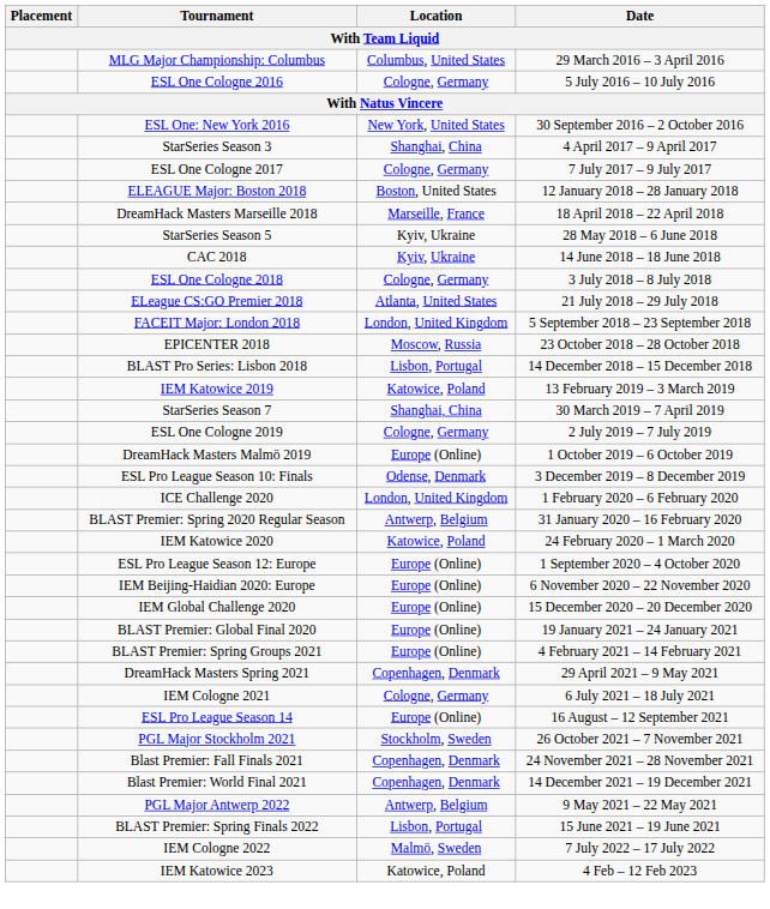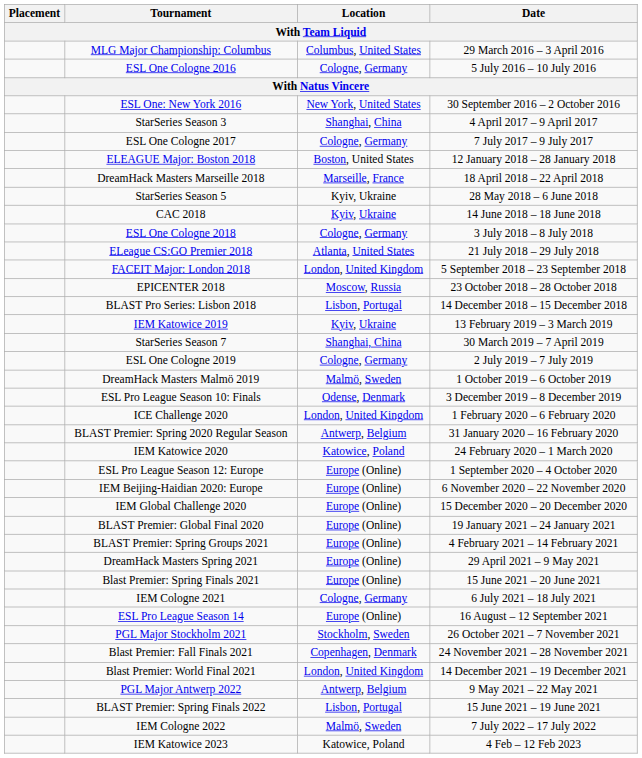 <table class="wikitable" width="880"style="text-align:center">
 <tr>
 <th>Placement</th>
 <th>Tournament</th>
 <th>Location</th>
 <th>Date</th>
 </tr>
 <tr>
 <th colspan="4">With <a href='#'>Team Liquid</a></th>
 </tr>
 <tr>
 <td></td>
 <td><a href='#'>MLG Major Championship: Columbus</a></td>
 <td><a href='#'>Columbus</a>, <a href='#'>United States</a></td>
 <td>29 March 2016 – 3 April 2016</td>
 </tr>
 <tr>
 <td></td>
 <td><a href='#'>ESL One Cologne 2016</a></td>
 <td><a href='#'>Cologne</a>, <a href='#'>Germany</a></td>
 <td>5 July 2016 – 10 July 2016</td>
 </tr>
 <tr>
 <th colspan="4">With <a href='#'>Natus Vincere</a></th>
 </tr>
 <tr>
 <td></td>
 <td><a href='#'>ESL One: New York 2016</a></td>
 <td><a href='#'>New York</a>, <a href='#'>United States</a></td>
 <td>30 September 2016 – 2 October 2016</td>
 </tr>
 <tr>
 <td></td>
 <td>StarSeries Season 3</td>
 <td><a href='#'>Shanghai</a>, <a href='#'>China</a></td>
 <td>4 April 2017 – 9 April 2017</td>
 </tr>
 <tr>
 <td></td>
 <td>ESL One Cologne 2017</td>
 <td><a href='#'>Cologne</a>, <a href='#'>Germany</a></td>
 <td>7 July 2017 – 9 July 2017</td>
 </tr>
 <tr>
 <td></td>
 <td><a href='#'>ELEAGUE Major: Boston 2018</a></td>
 <td><a href='#'>Boston</a>, United States</td>
 <td>12 January 2018 – 28 January 2018</td>
 </tr>
 <tr>
 <td></td>
 <td>DreamHack Masters Marseille 2018</td>
 <td><a href='#'>Marseille</a>, <a href='#'>France</a></td>
 <td>18 April 2018 – 22 April 2018</td>
 </tr>
 <tr>
 <td></td>
 <td>StarSeries Season 5</td>
 <td>Kyiv, Ukraine</td>
 <td>28 May 2018 – 6 June 2018</td>
 </tr>
 <tr>
 <td></td>
 <td>CAC 2018</td>
 <td><a href='#'>Kyiv</a>, <a href='#'>Ukraine</a></td>
 <td>14 June 2018 – 18 June 2018</td>
 </tr>
 <tr>
 <td></td>
 <td><a href='#'>ESL One Cologne 2018</a></td>
 <td><a href='#'>Cologne</a>, <a href='#'>Germany</a></td>
 <td>3 July 2018 – 8 July 2018</td>
 </tr>
 <tr>
 <td></td>
 <td><a href='#'>ELeague CS:GO Premier 2018</a></td>
 <td><a href='#'>Atlanta</a>, <a href='#'>United States</a></td>
 <td>21 July 2018 – 29 July 2018</td>
 </tr>
 <tr>
 <td></td>
 <td><a href='#'>FACEIT Major: London 2018</a></td>
 <td><a href='#'>London</a>, <a href='#'>United Kingdom</a></td>
 <td>5 September 2018 – 23 September 2018</td>
 </tr>
 <tr>
 <td></td>
 <td>EPICENTER 2018</td>
 <td><a href='#'>Moscow</a>, <a href='#'>Russia</a></td>
 <td>23 October 2018 – 28 October 2018</td>
 </tr>
 <tr>
 <td></td>
 <td>BLAST Pro Series: Lisbon 2018</td>
 <td><a href='#'>Lisbon</a>, <a href='#'>Portugal</a></td>
 <td>14 December 2018 – 15 December 2018</td>
 </tr>
 <tr>
 <td></td>
 <td><a href='#'>IEM Katowice 2019</a></td>
-<td><a href='#'>Katowice</a>, <a href='#'>Poland</a></td>
+<td><a href='#'>Kyiv</a>, <a href='#'>Ukraine</a></td>
 <td>13 February 2019 – 3 March 2019</td>
 </tr>
 <tr>
 <td></td>
 <td>StarSeries Season 7</td>
 <td><a href='#'>Shanghai, China</a></td>
 <td>30 March 2019 – 7 April 2019</td>
 </tr>
 <tr>
 <td></td>
 <td>ESL One Cologne 2019</td>
 <td><a href='#'>Cologne</a>, <a href='#'>Germany</a></td>
 <td>2 July 2019 – 7 July 2019</td>
 </tr>
 <tr>
 <td></td>
 <td>DreamHack Masters Malmö 2019</td>
-<td><a href='#'>Europe</a> (Online)</td>
+<td><a href='#'>Malmö</a>, <a href='#'>Sweden</a></td>
 <td>1 October 2019 – 6 October 2019</td>
 </tr>
 <tr>
 <td></td>
 <td>ESL Pro League Season 10: Finals</td>
 <td><a href='#'>Odense</a>, <a href='#'>Denmark</a></td>
 <td>3 December 2019 – 8 December 2019</td>
 </tr>
 <tr>
 <td></td>
 <td>ICE Challenge 2020</td>
 <td><a href='#'>London</a>, <a href='#'>United Kingdom</a></td>
 <td>1 February 2020 – 6 February 2020</td>
 </tr>
 <tr>
 <td></td>
 <td>BLAST Premier: Spring 2020 Regular Season</td>
 <td><a href='#'>Antwerp</a>, <a href='#'>Belgium</a></td>
 <td>31 January 2020 – 16 February 2020</td>
 </tr>
 <tr>
 <td></td>
 <td>IEM Katowice 2020</td>
 <td><a href='#'>Katowice</a>, <a href='#'>Poland</a></td>
 <td>24 February 2020 – 1 March 2020</td>
 </tr>
 <tr>
 <td></td>
 <td>ESL Pro League Season 12: Europe</td>
 <td><a href='#'>Europe</a> (Online)</td>
 <td>1 September 2020 – 4 October 2020</td>
 </tr>
 <tr>
 <td></td>
 <td>IEM Beijing-Haidian 2020: Europe</td>
 <td><a href='#'>Europe</a> (Online)</td>
 <td>6 November 2020 – 22 November 2020</td>
 </tr>
 <tr>
 <td></td>
 <td>IEM Global Challenge 2020</td>
 <td><a href='#'>Europe</a> (Online)</td>
 <td>15 December 2020 – 20 December 2020</td>
 </tr>
 <tr>
 <td></td>
 <td>BLAST Premier: Global Final 2020</td>
 <td><a href='#'>Europe</a> (Online)</td>
 <td>19 January 2021 – 24 January 2021</td>
 </tr>
 <tr>
 <td></td>
 <td>BLAST Premier: Spring Groups 2021</td>
 <td><a href='#'>Europe</a> (Online)</td>
 <td>4 February 2021 – 14 February 2021</td>
 </tr>
 <tr>
 <td></td>
 <td>DreamHack Masters Spring 2021</td>
-<td><a href='#'>Copenhagen</a>, <a href='#'>Denmark</a></td>
+<td><a href='#'>Europe</a> (Online)</td>
 <td>29 April 2021 – 9 May 2021</td>
+</tr>
+<tr>
+<td></td>
+<td>Blast Premier: Spring Finals 2021</td>
+<td><a href='#'>Europe</a> (Online)</td>
+<td>15 June 2021 – 20 June 2021</td>
 </tr>
 <tr>
 <td></td>
 <td>IEM Cologne 2021</td>
 <td><a href='#'>Cologne</a>, <a href='#'>Germany</a></td>
 <td>6 July 2021 – 18 July 2021</td>
 </tr>
 <tr>
 <td></td>
 <td><a href='#'>ESL Pro League Season 14</a></td>
 <td><a href='#'>Europe</a> (Online)</td>
 <td>16 August – 12 September 2021</td>
 </tr>
 <tr>
 <td></td>
 <td><a href='#'>PGL Major Stockholm 2021</a></td>
 <td><a href='#'>Stockholm</a>, <a href='#'>Sweden</a></td>
 <td>26 October 2021 – 7 November 2021</td>
 </tr>
 <tr>
 <td></td>
 <td>Blast Premier: Fall Finals 2021</td>
 <td><a href='#'>Copenhagen</a>, <a href='#'>Denmark</a></td>
 <td>24 November 2021 – 28 November 2021</td>
 </tr>
 <tr>
 <td></td>
 <td>Blast Premier: World Final 2021</td>
-<td><a href='#'>Copenhagen</a>, <a href='#'>Denmark</a></td>
+<td><a href='#'>London</a>, <a href='#'>United Kingdom</a></td>
 <td>14 December 2021 – 19 December 2021</td>
 </tr>
 <tr>
 <td></td>
 <td><a href='#'>PGL Major Antwerp 2022</a></td>
 <td><a href='#'>Antwerp</a>, <a href='#'>Belgium</a></td>
 <td>9 May 2021 – 22 May 2021</td>
 </tr>
 <tr>
 <td></td>
 <td>BLAST Premier: Spring Finals 2022</td>
 <td><a href='#'>Lisbon</a>, <a href='#'>Portugal</a></td>
 <td>15 June 2021 – 19 June 2021</td>
 </tr>
 <tr>
 <td></td>
 <td>IEM Cologne 2022</td>
 <td><a href='#'>Malmö</a>, <a href='#'>Sweden</a></td>
 <td>7 July 2022 – 17 July 2022</td>
 </tr>
 <tr>
 <td></td>
 <td>IEM Katowice 2023</td>
 <td>Katowice, Poland</td>
 <td>4 Feb – 12 Feb 2023</td>
 </tr>
 </table>
